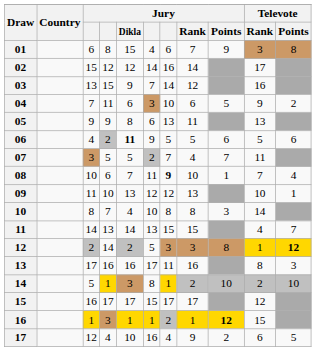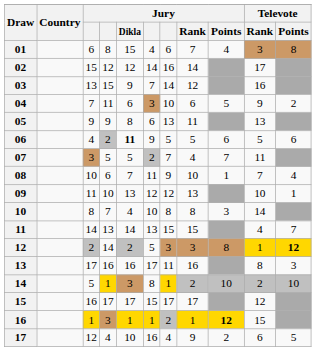 <table class="sortable wikitable collapsible plainrowheaders" style="text-align:center;">
 <tr>
 </tr>
 <tr>
 <th scope="col" rowspan="2">Draw</th>
 <th scope="col" rowspan="2">Country</th>
 <th scope="col" colspan="7">Jury</th>
 <th scope="col" colspan="2">Televote</th>
 </tr>
 <tr>
 <th scope="col"><small></small></th>
 <th scope="col"><small></small></th>
 <th scope="col"><small>Dikla</small></th>
 <th scope="col"><small></small></th>
 <th scope="col"><small></small></th>
 <th scope="col">Rank</th>
 <th scope="col">Points</th>
 <th scope="col">Rank</th>
 <th scope="col">Points</th>
 </tr>
 <tr>
 <th scope="row" style="text-align:center;">01</th>
 <td style="text-align:left;"></td>
 <td>6</td>
 <td>8</td>
 <td>15</td>
 <td>4</td>
 <td>6</td>
 <td>7</td>
-<td>9</td>
+<td>4</td>
 <td style="background:#CC9966;">3</td>
 <td style="background:#CC9966;">8</td>
 </tr>
 <tr>
 <th scope="row" style="text-align:center;">02</th>
 <td style="text-align:left;"></td>
 <td>15</td>
 <td>12</td>
 <td>12</td>
 <td>14</td>
 <td>16</td>
 <td>14</td>
 <td style="background:#AAAAAA;"></td>
 <td>17</td>
 <td style="background:#AAAAAA;"></td>
 </tr>
 <tr>
 <th scope="row" style="text-align:center;">03</th>
 <td style="text-align:left;"></td>
 <td>13</td>
 <td>15</td>
 <td>9</td>
 <td>7</td>
 <td>14</td>
 <td>12</td>
 <td style="background:#AAAAAA;"></td>
 <td>16</td>
 <td style="background:#AAAAAA;"></td>
 </tr>
 <tr>
 <th scope="row" style="text-align:center;">04</th>
 <td style="text-align:left;"></td>
 <td>7</td>
 <td>11</td>
 <td>6</td>
 <td style="background:#CC9966;">3</td>
 <td>10</td>
 <td>6</td>
 <td>5</td>
 <td>9</td>
 <td>2</td>
 </tr>
 <tr>
 <th scope="row" style="text-align:center;">05</th>
 <td style="text-align:left;"></td>
 <td>9</td>
 <td>9</td>
 <td>8</td>
 <td>6</td>
 <td>13</td>
 <td>11</td>
 <td style="background:#AAAAAA;"></td>
 <td>13</td>
 <td style="background:#AAAAAA;"></td>
 </tr>
 <tr>
 <th scope="row" style="text-align:center;">06</th>
 <td style="text-align:left;"></td>
 <td>4</td>
 <td style="background:silver;">2</td>
 <td><strong>11</strong></td>
 <td>9</td>
 <td>5</td>
 <td>5</td>
 <td>6</td>
 <td>5</td>
 <td>6</td>
 </tr>
 <tr>
 <th scope="row" style="text-align:center;">07</th>
 <td style="text-align:left;"></td>
 <td style="background:#CC9966;">3</td>
 <td>5</td>
 <td>5</td>
 <td style="background:silver;">2</td>
 <td>7</td>
 <td>4</td>
 <td>7</td>
 <td>11</td>
 <td style="background:#AAAAAA;"></td>
 </tr>
 <tr>
 <th scope="row" style="text-align:center;">08</th>
 <td style="text-align:left;"></td>
 <td>10</td>
 <td>6</td>
 <td>7</td>
 <td>11</td>
-<td><strong>9</strong></td>
+<td>9</td>
 <td>10</td>
 <td>1</td>
 <td>7</td>
 <td>4</td>
 </tr>
 <tr>
 <th scope="row" style="text-align:center;">09</th>
 <td style="text-align:left;"></td>
 <td>11</td>
 <td>10</td>
 <td>13</td>
 <td>12</td>
 <td>12</td>
 <td>13</td>
 <td style="background:#AAAAAA;"></td>
 <td>10</td>
 <td>1</td>
 </tr>
 <tr>
 <th scope="row" style="text-align:center;">10</th>
 <td style="text-align:left;"></td>
 <td>8</td>
 <td>7</td>
 <td>4</td>
 <td>10</td>
 <td>8</td>
 <td>8</td>
 <td>3</td>
 <td>14</td>
 <td style="background:#AAAAAA;"></td>
 </tr>
 <tr>
 <th scope="row" style="text-align:center;">11</th>
 <td style="text-align:left;"></td>
 <td>14</td>
 <td>13</td>
 <td>14</td>
 <td>13</td>
 <td>15</td>
 <td>15</td>
 <td style="background:#AAAAAA;"></td>
 <td>4</td>
 <td>7</td>
 </tr>
 <tr>
 <th scope="row" style="text-align:center;">12</th>
 <td style="text-align:left;"></td>
 <td style="background:silver;">2</td>
 <td>14</td>
 <td style="background:silver;">2</td>
 <td>5</td>
 <td style="background:#CC9966;">3</td>
 <td style="background:#CC9966;">3</td>
 <td style="background:#CC9966;">8</td>
 <td style="background:gold;">1</td>
 <td style="background:gold;"><strong>12</strong></td>
 </tr>
 <tr>
 <th scope="row" style="text-align:center;">13</th>
 <td style="text-align:left;"></td>
 <td>17</td>
 <td>16</td>
 <td>16</td>
 <td>17</td>
 <td>11</td>
 <td>16</td>
 <td style="background:#AAAAAA;"></td>
 <td>8</td>
 <td>3</td>
 </tr>
 <tr>
 <th scope="row" style="text-align:center;">14</th>
 <td style="text-align:left;"></td>
 <td>5</td>
 <td style="background:gold;">1</td>
 <td style="background:#CC9966;">3</td>
 <td>8</td>
 <td style="background:gold;">1</td>
 <td style="background:silver;">2</td>
 <td style="background:silver;">10</td>
 <td style="background:silver;">2</td>
 <td style="background:silver;">10</td>
 </tr>
 <tr>
 <th scope="row" style="text-align:center;">15</th>
 <td style="text-align:left;"></td>
 <td>16</td>
 <td>17</td>
 <td>17</td>
 <td>15</td>
 <td>17</td>
 <td>17</td>
 <td style="background:#AAAAAA;"></td>
 <td>12</td>
 <td style="background:#AAAAAA;"></td>
 </tr>
 <tr>
 <th scope="row" style="text-align:center;">16</th>
 <td style="text-align:left;"></td>
 <td style="background:gold;">1</td>
 <td style="background:#CC9966;">3</td>
 <td style="background:gold;">1</td>
 <td style="background:gold;">1</td>
 <td style="background:silver;">2</td>
 <td style="background:gold;">1</td>
 <td style="background:gold;"><strong>12</strong></td>
 <td>15</td>
 <td style="background:#AAAAAA;"></td>
 </tr>
 <tr>
 <th scope="row" style="text-align:center;">17</th>
 <td style="text-align:left;"></td>
 <td>12</td>
 <td>4</td>
 <td>10</td>
 <td>16</td>
 <td>4</td>
 <td>9</td>
 <td>2</td>
 <td>6</td>
 <td>5</td>
 </tr>
 </table>
